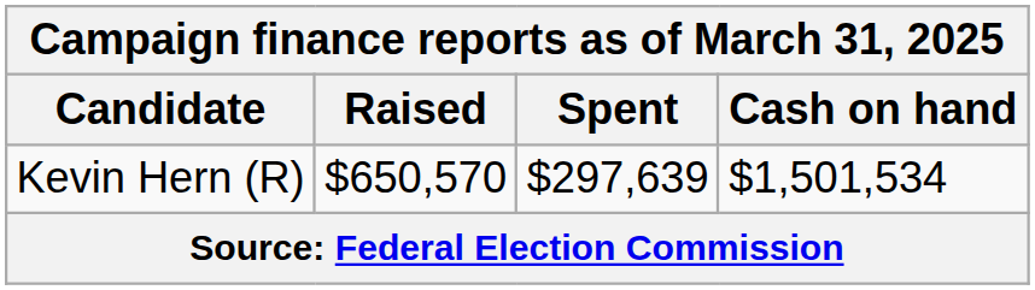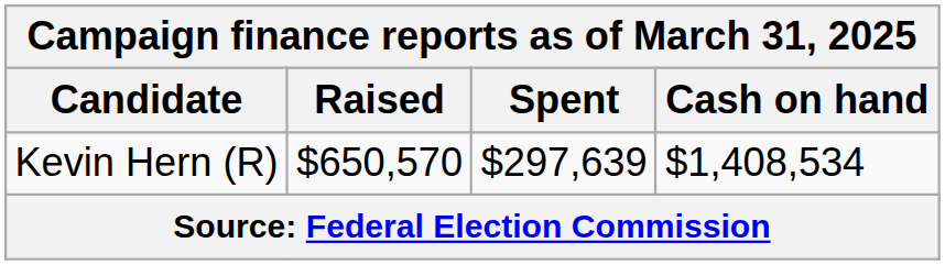 <table class="wikitable sortable">
 <tr>
 <th colspan=4>Campaign finance reports as of March 31, 2025</th>
 </tr>
 <tr style="text-align:center;">
 <th>Candidate</th>
 <th>Raised</th>
 <th>Spent</th>
 <th>Cash on hand</th>
 </tr>
 <tr>
 <td>Kevin Hern (R)</td>
 <td>$650,570</td>
 <td>$297,639</td>
-<td>$1,501,534</td>
+<td>$1,408,534</td>
 </tr>
 <tr>
 <th colspan="4"><small>Source: <a href='#'>Federal Election Commission</a></small></th>
 </tr>
 </table>
